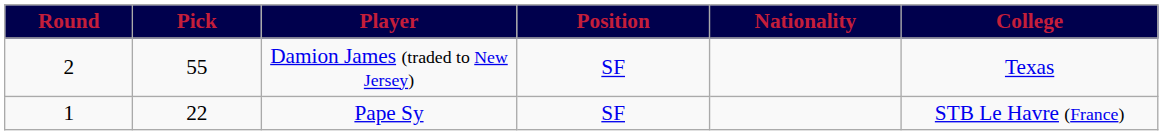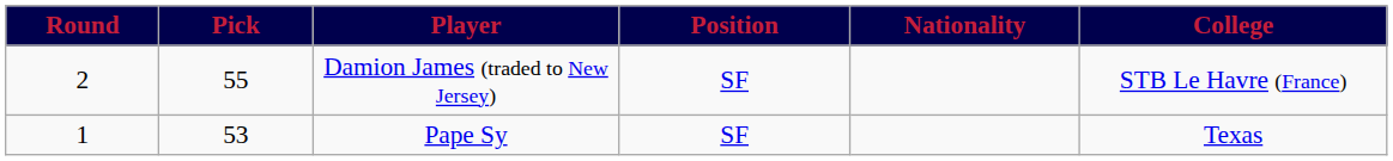 <table class="wikitable sortable sortable">
 <tr>
 <th style="background:#00004d; color:#C41E3A" width="10%">Round</th>
 <th style="background:#00004d; color:#C41E3A" width="10%">Pick</th>
 <th style="background:#00004d; color:#C41E3A" width="20%">Player</th>
 <th style="background:#00004d; color:#C41E3A" width="15%">Position</th>
 <th style="background:#00004d; color:#C41E3A" width="15%">Nationality</th>
 <th style="background:#00004d; color:#C41E3A" width="20%">College</th>
 </tr>
 <tr style="text-align: center">
 <td>2</td>
 <td>55</td>
 <td><a href='#'>Damion James</a> <small>(traded to <a href='#'>New Jersey</a>)</small></td>
 <td><a href='#'>SF</a></td>
 <td></td>
-<td><a href='#'>Texas</a></td>
+<td><a href='#'>STB Le Havre</a> <small>(<a href='#'>France</a>)</small></td>
 </tr>
 <tr style="text-align: center">
 <td>1</td>
-<td>22</td>
+<td>53</td>
 <td><a href='#'>Pape Sy</a></td>
 <td><a href='#'>SF</a></td>
 <td></td>
-<td><a href='#'>STB Le Havre</a> <small>(<a href='#'>France</a>)</small></td>
+<td><a href='#'>Texas</a></td>
 </tr>
 </table>
